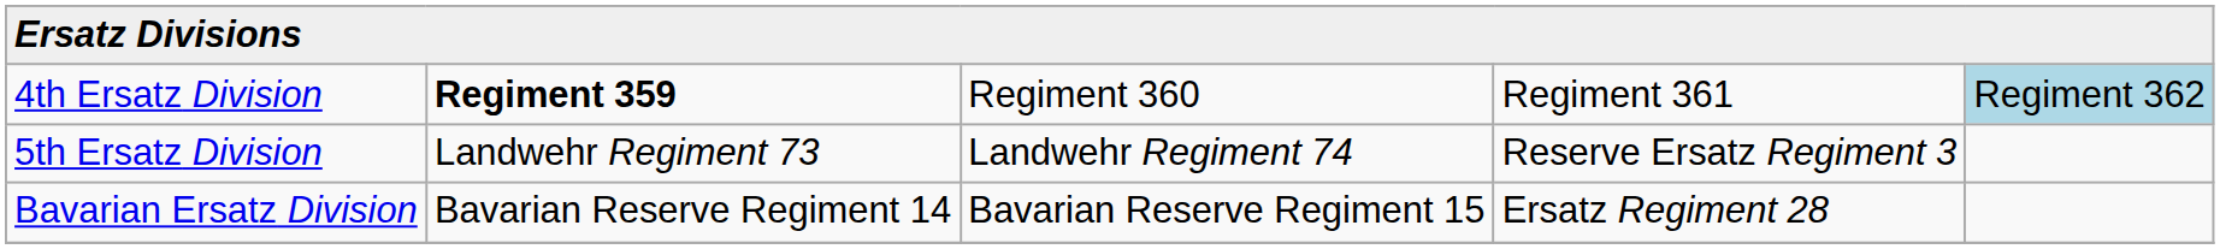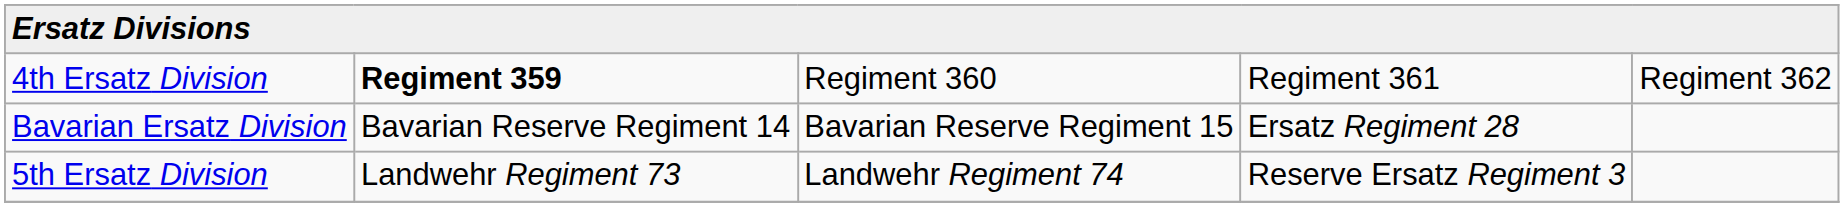 <table class="wikitable">
 <tr>
 <td style="background:#efefef;" style="text-align: center;" colspan="5"><strong><em>Ersatz<em> Divisions<strong></td>
 </tr>
 <tr>
 <td></strong><a href='#'>4th </em>Ersatz<em> Division</a><strong></td>
 <td><strong>Regiment 359</strong></td>
 <td>Regiment 360</td>
 <td>Regiment 361</td>
-<td style="background: lightblue;">Regiment 362</td>
+<td>Regiment 362</td>
+</tr>
+<tr>
+<td></strong><a href='#'>Bavarian </em>Ersatz<em> Division</a><strong></td>
+<td>Bavarian Reserve Regiment 14</td>
+<td>Bavarian Reserve Regiment 15</td>
+<td></em>Ersatz<em> Regiment 28</td>
+<td></td>
 </tr>
 <tr>
 <td></strong><a href='#'>5th </em>Ersatz<em> Division</a><strong></td>
 <td></em>Landwehr<em> Regiment 73</td>
 <td></em>Landwehr<em> Regiment 74</td>
 <td>Reserve </em>Ersatz<em> Regiment 3</td>
 <td></td>
 </tr>
 <tr>
-<td></strong><a href='#'>Bavarian </em>Ersatz<em> Division</a><strong></td>
-<td>Bavarian Reserve Regiment 14</td>
-<td>Bavarian Reserve Regiment 15</td>
-<td></em>Ersatz<em> Regiment 28</td>
-<td></td>
-</tr>
-<tr>
 </tr>
 </table>
